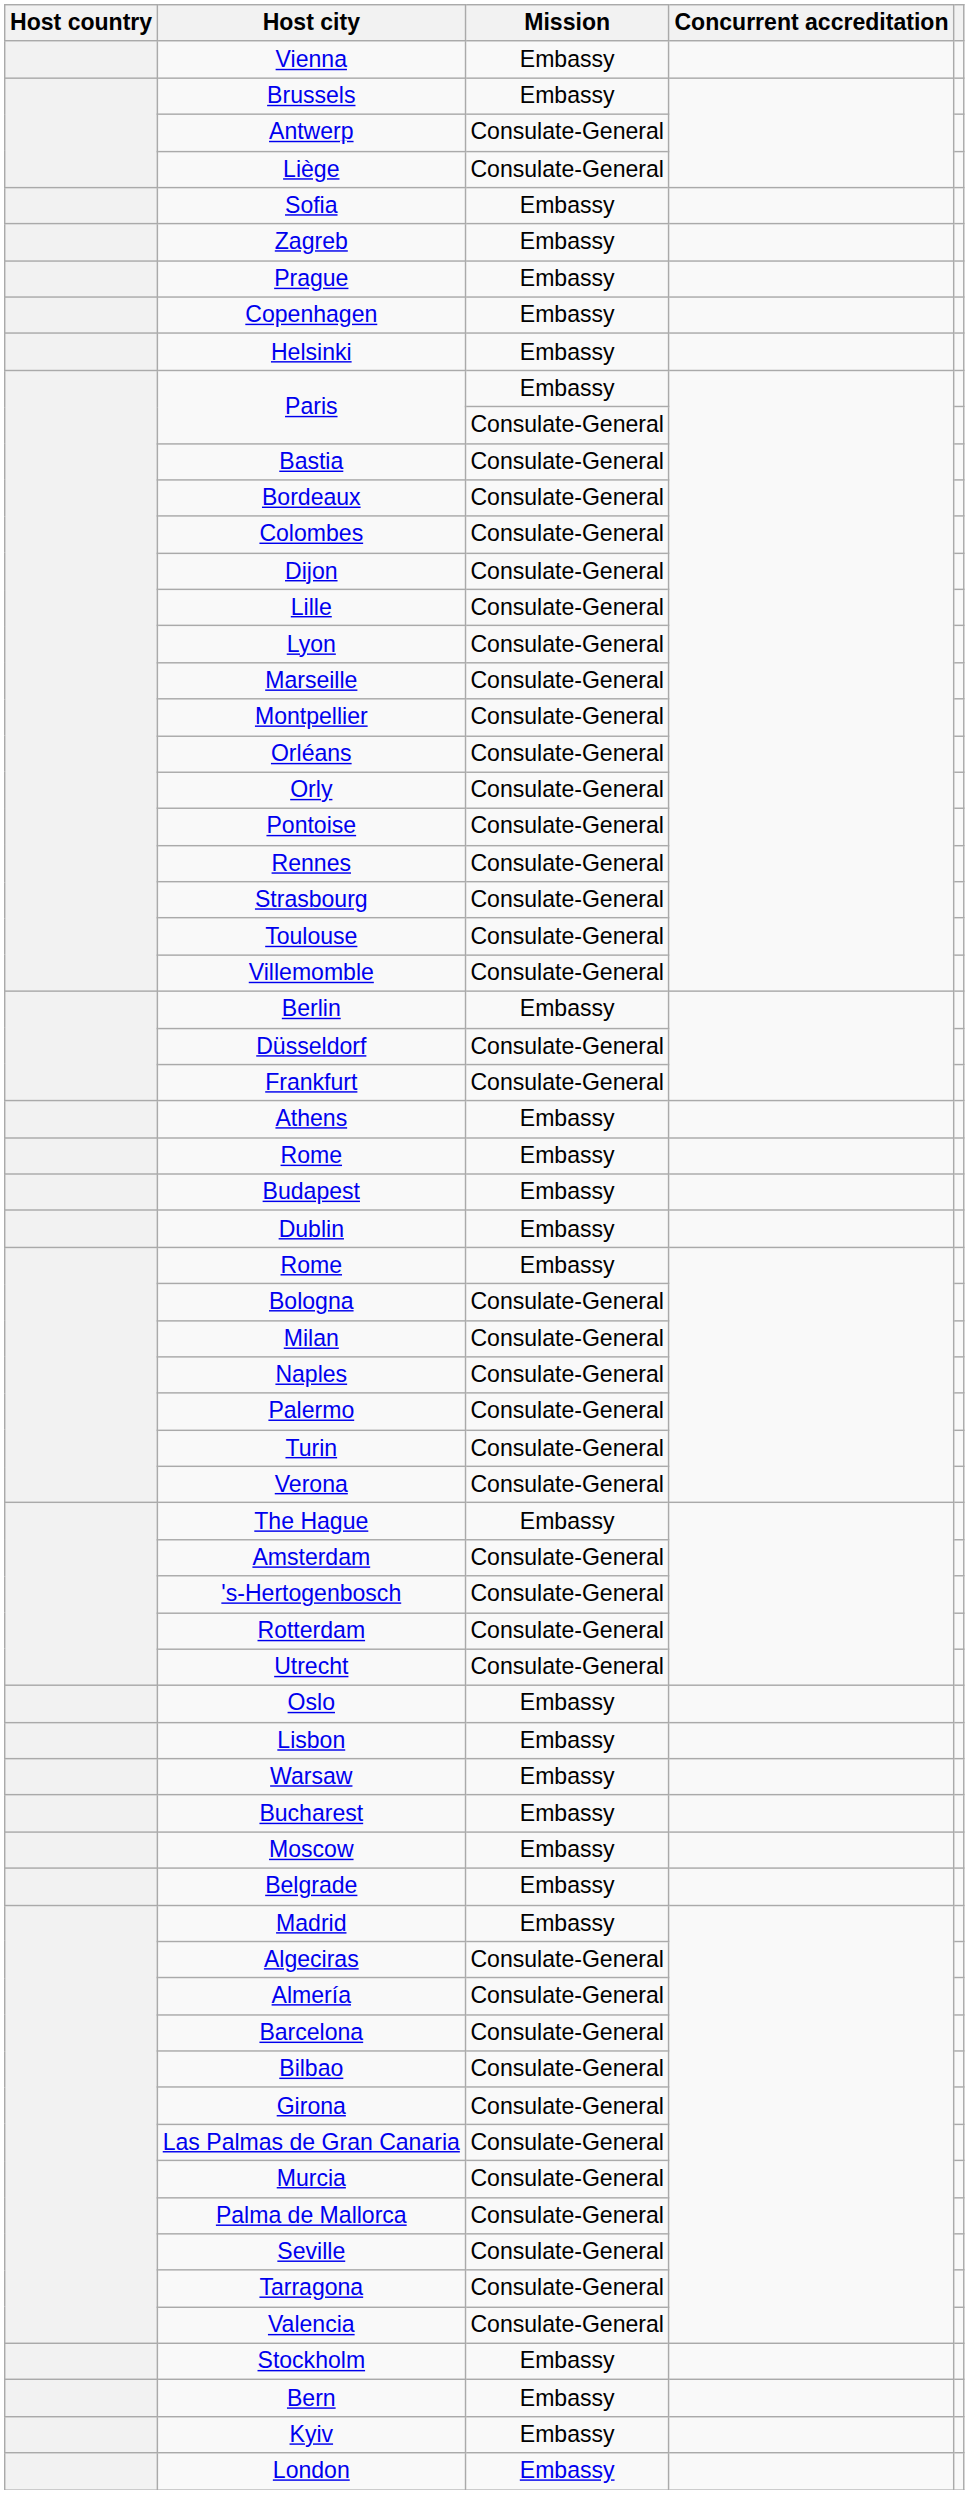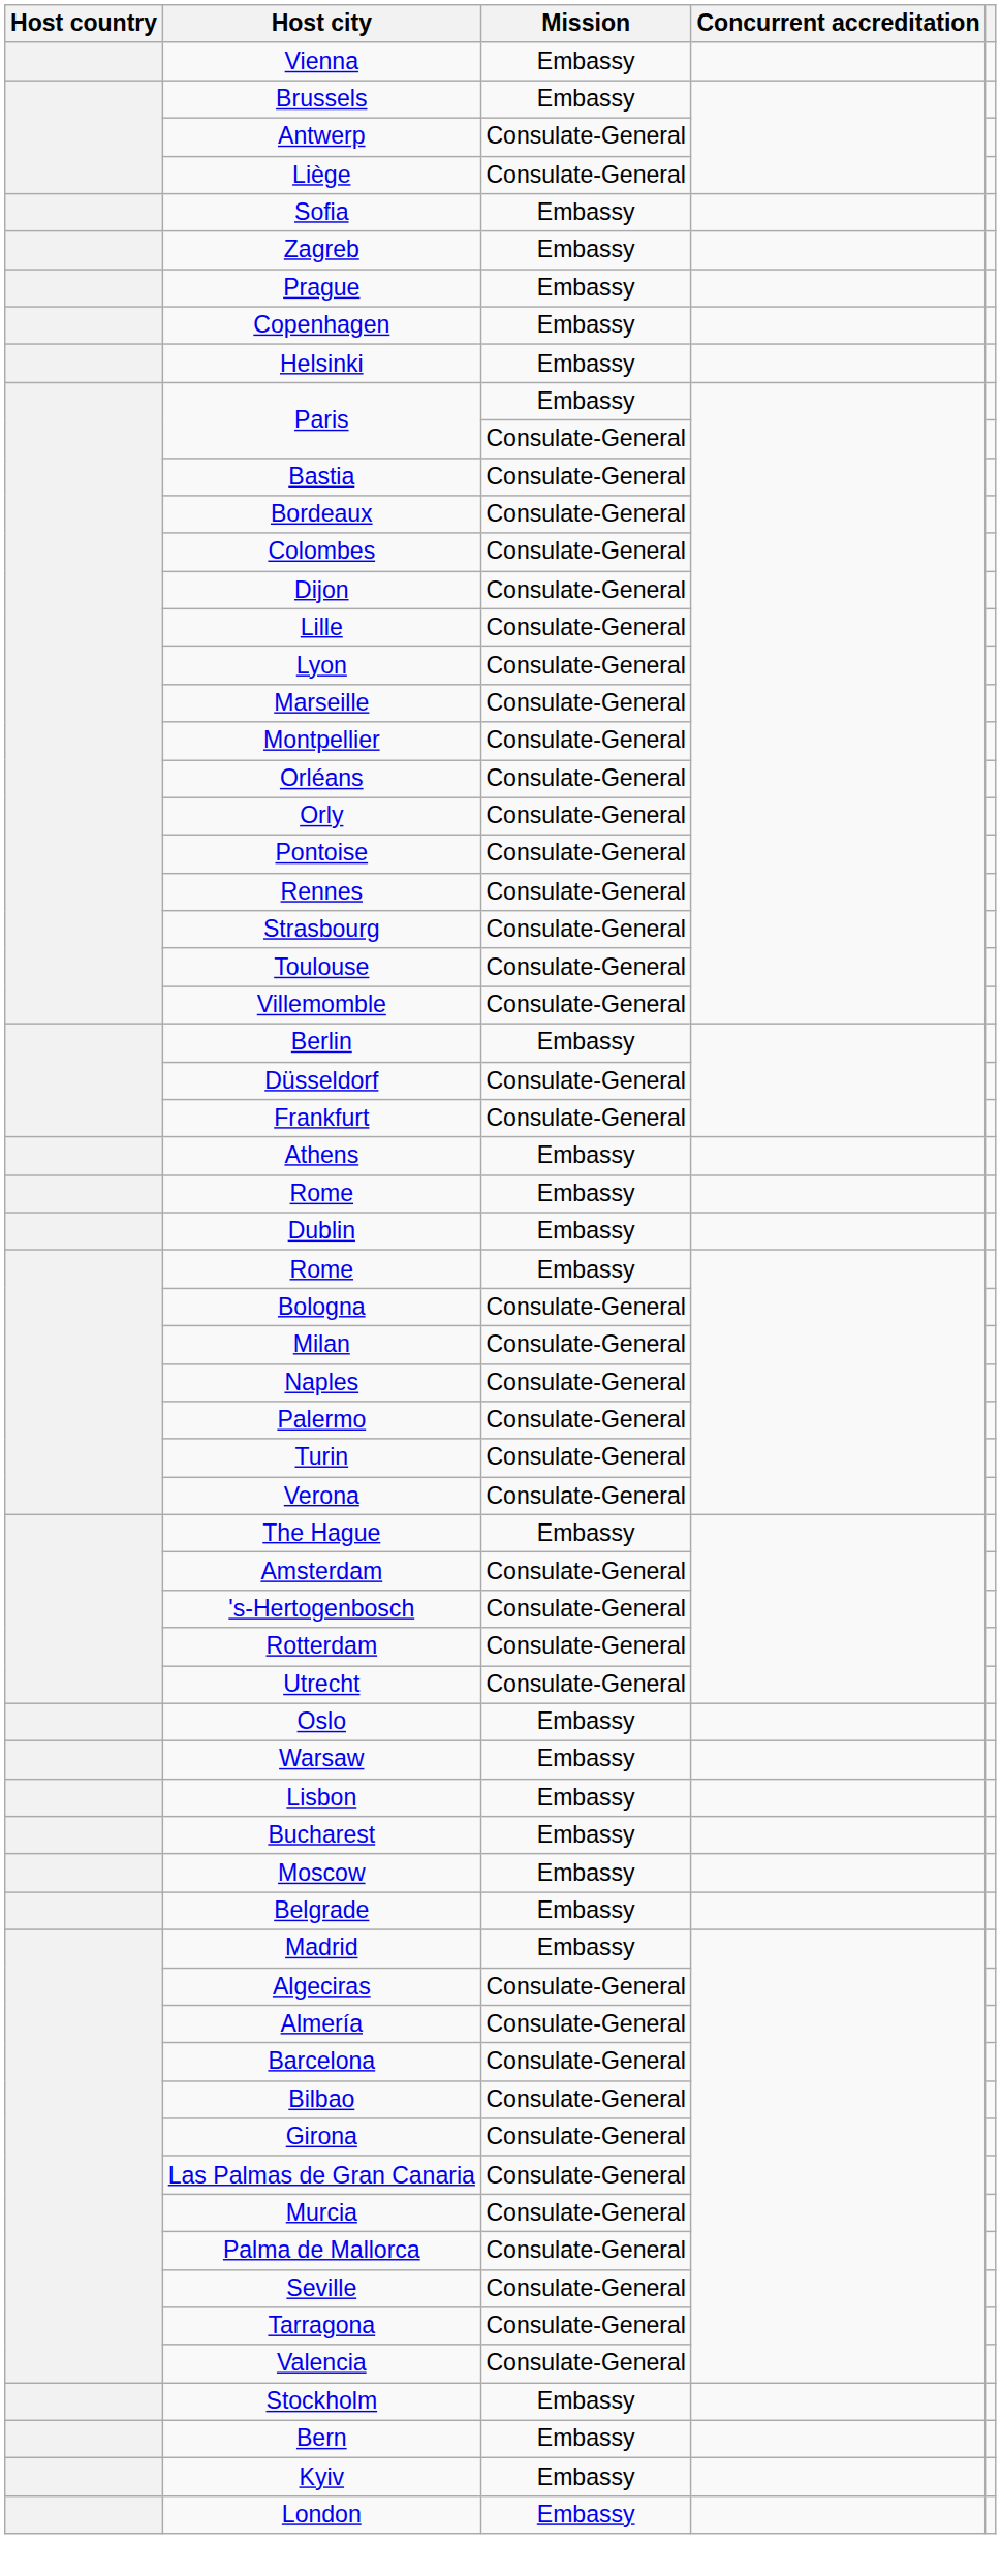 <table class="wikitable plainrowheaders" style="text-align:center;">
 <tr>
 <th scope="col">Host country</th>
 <th scope="col">Host city</th>
 <th scope="col">Mission</th>
 <th scope="col">Concurrent accreditation</th>
 <th scope="col"></th>
 </tr>
 <tr>
 <th scope="row"></th>
 <td><a href='#'>Vienna</a></td>
 <td>Embassy</td>
 <td></td>
 <td></td>
 </tr>
 <tr>
 <th scope="row" rowspan="3"></th>
 <td><a href='#'>Brussels</a></td>
 <td>Embassy</td>
 <td rowspan="3"></td>
 <td></td>
 </tr>
 <tr>
 <td><a href='#'>Antwerp</a></td>
 <td>Consulate-General</td>
 <td></td>
 </tr>
 <tr>
 <td><a href='#'>Liège</a></td>
 <td>Consulate-General</td>
 <td></td>
 </tr>
 <tr>
 <th scope="row"></th>
 <td><a href='#'>Sofia</a></td>
 <td>Embassy</td>
 <td></td>
 <td></td>
 </tr>
 <tr>
 <th scope="row"></th>
 <td><a href='#'>Zagreb</a></td>
 <td>Embassy</td>
 <td></td>
 <td></td>
 </tr>
 <tr>
 <th scope="row"></th>
 <td><a href='#'>Prague</a></td>
 <td>Embassy</td>
 <td></td>
 <td></td>
 </tr>
 <tr>
 <th scope="row"></th>
 <td><a href='#'>Copenhagen</a></td>
 <td>Embassy</td>
 <td></td>
 <td></td>
 </tr>
 <tr>
 <th scope="row"></th>
 <td><a href='#'>Helsinki</a></td>
 <td>Embassy</td>
 <td></td>
 <td></td>
 </tr>
 <tr>
 <th scope="row" rowspan="17"></th>
 <td rowspan="2"><a href='#'>Paris</a></td>
 <td>Embassy</td>
 <td rowspan="17"></td>
 <td></td>
 </tr>
 <tr>
 <td>Consulate-General</td>
 <td></td>
 </tr>
 <tr>
 <td><a href='#'>Bastia</a></td>
 <td>Consulate-General</td>
 <td></td>
 </tr>
 <tr>
 <td><a href='#'>Bordeaux</a></td>
 <td>Consulate-General</td>
 <td></td>
 </tr>
 <tr>
 <td><a href='#'>Colombes</a></td>
 <td>Consulate-General</td>
 <td></td>
 </tr>
 <tr>
 <td><a href='#'>Dijon</a></td>
 <td>Consulate-General</td>
 <td></td>
 </tr>
 <tr>
 <td><a href='#'>Lille</a></td>
 <td>Consulate-General</td>
 <td></td>
 </tr>
 <tr>
 <td><a href='#'>Lyon</a></td>
 <td>Consulate-General</td>
 <td></td>
 </tr>
 <tr>
 <td><a href='#'>Marseille</a></td>
 <td>Consulate-General</td>
 <td></td>
 </tr>
 <tr>
 <td><a href='#'>Montpellier</a></td>
 <td>Consulate-General</td>
 <td></td>
 </tr>
 <tr>
 <td><a href='#'>Orléans</a></td>
 <td>Consulate-General</td>
 <td></td>
 </tr>
 <tr>
 <td><a href='#'>Orly</a></td>
 <td>Consulate-General</td>
 <td></td>
 </tr>
 <tr>
 <td><a href='#'>Pontoise</a></td>
 <td>Consulate-General</td>
 <td></td>
 </tr>
 <tr>
 <td><a href='#'>Rennes</a></td>
 <td>Consulate-General</td>
 <td></td>
 </tr>
 <tr>
 <td><a href='#'>Strasbourg</a></td>
 <td>Consulate-General</td>
 <td></td>
 </tr>
 <tr>
 <td><a href='#'>Toulouse</a></td>
 <td>Consulate-General</td>
 <td></td>
 </tr>
 <tr>
 <td><a href='#'>Villemomble</a></td>
 <td>Consulate-General</td>
 <td></td>
 </tr>
 <tr>
 <th scope="row" rowspan="3"></th>
 <td><a href='#'>Berlin</a></td>
 <td>Embassy</td>
 <td rowspan="3"></td>
 <td></td>
 </tr>
 <tr>
 <td><a href='#'>Düsseldorf</a></td>
 <td>Consulate-General</td>
 <td></td>
 </tr>
 <tr>
 <td><a href='#'>Frankfurt</a></td>
 <td>Consulate-General</td>
 <td></td>
 </tr>
 <tr>
 <th scope="row"></th>
 <td><a href='#'>Athens</a></td>
 <td>Embassy</td>
 <td></td>
 <td></td>
 </tr>
 <tr>
 <th scope="row"></th>
 <td><a href='#'>Rome</a></td>
 <td>Embassy</td>
 <td></td>
 <td></td>
 </tr>
 <tr>
 <th scope="row"></th>
-<td><a href='#'>Budapest</a></td>
-<td>Embassy</td>
-<td></td>
-<td></td>
-</tr>
-<tr>
-<th scope="row"></th>
 <td><a href='#'>Dublin</a></td>
 <td>Embassy</td>
 <td></td>
 <td></td>
 </tr>
 <tr>
 <th scope="row" rowspan="7"></th>
 <td><a href='#'>Rome</a></td>
 <td>Embassy</td>
 <td rowspan="7"></td>
 <td></td>
 </tr>
 <tr>
 <td><a href='#'>Bologna</a></td>
 <td>Consulate-General</td>
 <td></td>
 </tr>
 <tr>
 <td><a href='#'>Milan</a></td>
 <td>Consulate-General</td>
 <td></td>
 </tr>
 <tr>
 <td><a href='#'>Naples</a></td>
 <td>Consulate-General</td>
 <td></td>
 </tr>
 <tr>
 <td><a href='#'>Palermo</a></td>
 <td>Consulate-General</td>
 <td></td>
 </tr>
 <tr>
 <td><a href='#'>Turin</a></td>
 <td>Consulate-General</td>
 <td></td>
 </tr>
 <tr>
 <td><a href='#'>Verona</a></td>
 <td>Consulate-General</td>
 <td></td>
 </tr>
 <tr>
 <th scope="row" rowspan="5"></th>
 <td><a href='#'>The Hague</a></td>
 <td>Embassy</td>
 <td rowspan="5"></td>
 <td></td>
 </tr>
 <tr>
 <td><a href='#'>Amsterdam</a></td>
 <td>Consulate-General</td>
 <td></td>
 </tr>
 <tr>
 <td><a href='#'>'s-Hertogenbosch</a></td>
 <td>Consulate-General</td>
 <td></td>
 </tr>
 <tr>
 <td><a href='#'>Rotterdam</a></td>
 <td>Consulate-General</td>
 <td></td>
 </tr>
 <tr>
 <td><a href='#'>Utrecht</a></td>
 <td>Consulate-General</td>
 <td></td>
 </tr>
 <tr>
 <th scope="row"></th>
 <td><a href='#'>Oslo</a></td>
 <td>Embassy</td>
 <td></td>
 <td></td>
 </tr>
 <tr>
 <th scope="row"></th>
-<td><a href='#'>Lisbon</a></td>
+<td><a href='#'>Warsaw</a></td>
 <td>Embassy</td>
 <td></td>
 <td></td>
 </tr>
 <tr>
 <th scope="row"></th>
-<td><a href='#'>Warsaw</a></td>
+<td><a href='#'>Lisbon</a></td>
 <td>Embassy</td>
 <td></td>
 <td></td>
 </tr>
 <tr>
 <th scope="row"></th>
 <td><a href='#'>Bucharest</a></td>
 <td>Embassy</td>
 <td></td>
 <td></td>
 </tr>
 <tr>
 <th scope="row"></th>
 <td><a href='#'>Moscow</a></td>
 <td>Embassy</td>
 <td></td>
 <td></td>
 </tr>
 <tr>
 <th scope="row"></th>
 <td><a href='#'>Belgrade</a></td>
 <td>Embassy</td>
 <td></td>
 <td></td>
 </tr>
 <tr>
 <th scope="row" rowspan="12"></th>
 <td><a href='#'>Madrid</a></td>
 <td>Embassy</td>
 <td rowspan="12"></td>
 <td></td>
 </tr>
 <tr>
 <td><a href='#'>Algeciras</a></td>
 <td>Consulate-General</td>
 <td></td>
 </tr>
 <tr>
 <td><a href='#'>Almería</a></td>
 <td>Consulate-General</td>
 <td></td>
 </tr>
 <tr>
 <td><a href='#'>Barcelona</a></td>
 <td>Consulate-General</td>
 <td></td>
 </tr>
 <tr>
 <td><a href='#'>Bilbao</a></td>
 <td>Consulate-General</td>
 <td></td>
 </tr>
 <tr>
 <td><a href='#'>Girona</a></td>
 <td>Consulate-General</td>
 <td></td>
 </tr>
 <tr>
 <td><a href='#'>Las Palmas de Gran Canaria</a></td>
 <td>Consulate-General</td>
 <td></td>
 </tr>
 <tr>
 <td><a href='#'>Murcia</a></td>
 <td>Consulate-General</td>
 <td></td>
 </tr>
 <tr>
 <td><a href='#'>Palma de Mallorca</a></td>
 <td>Consulate-General</td>
 <td></td>
 </tr>
 <tr>
 <td><a href='#'>Seville</a></td>
 <td>Consulate-General</td>
 <td></td>
 </tr>
 <tr>
 <td><a href='#'>Tarragona</a></td>
 <td>Consulate-General</td>
 <td></td>
 </tr>
 <tr>
 <td><a href='#'>Valencia</a></td>
 <td>Consulate-General</td>
 <td></td>
 </tr>
 <tr>
 <th scope="row"></th>
 <td><a href='#'>Stockholm</a></td>
 <td>Embassy</td>
 <td></td>
 <td></td>
 </tr>
 <tr>
 <th scope="row"></th>
 <td><a href='#'>Bern</a></td>
 <td>Embassy</td>
 <td></td>
 <td></td>
 </tr>
 <tr>
 <th scope="row"></th>
 <td><a href='#'>Kyiv</a></td>
 <td>Embassy</td>
 <td></td>
 <td></td>
 </tr>
 <tr>
 <th scope="row"></th>
 <td><a href='#'>London</a></td>
 <td><a href='#'>Embassy</a></td>
 <td></td>
 <td></td>
 </tr>
 </table>
